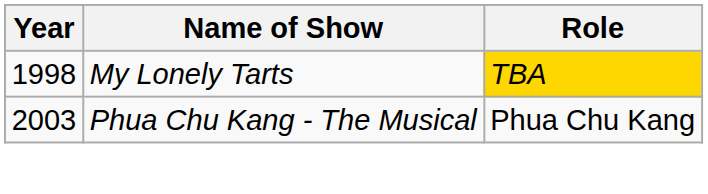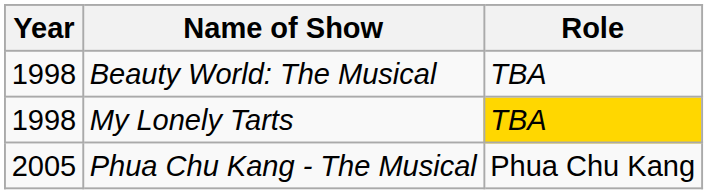 <table class="wikitable" style="font-size: 95%;">
 <tr>
 <th>Year</th>
 <th>Name of Show</th>
 <th>Role</th>
 </tr>
 <tr>
 <td>1998</td>
+<td><em>Beauty World: The Musical</em></td>
+<td><em>TBA</em></td>
+</tr>
+<tr>
+<td>1998</td>
 <td><em>My Lonely Tarts</em></td>
 <td style="background: gold;"><em>TBA</em></td>
 </tr>
 <tr>
-<td>2003</td>
+<td>2005</td>
 <td><em>Phua Chu Kang - The Musical</em></td>
 <td>Phua Chu Kang</td>
 </tr>
 </table>
